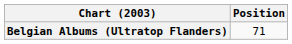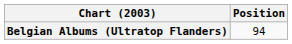 <table class="wikitable plainrowheaders" style="text-align:center;">
 <tr>
 <th scope="col">Chart (2003)</th>
 <th scope="col">Position</th>
 </tr>
 <tr>
 <th scope="row">Belgian Albums (Ultratop Flanders)</th>
-<td>71</td>
+<td>94</td>
 </tr>
 </table>
